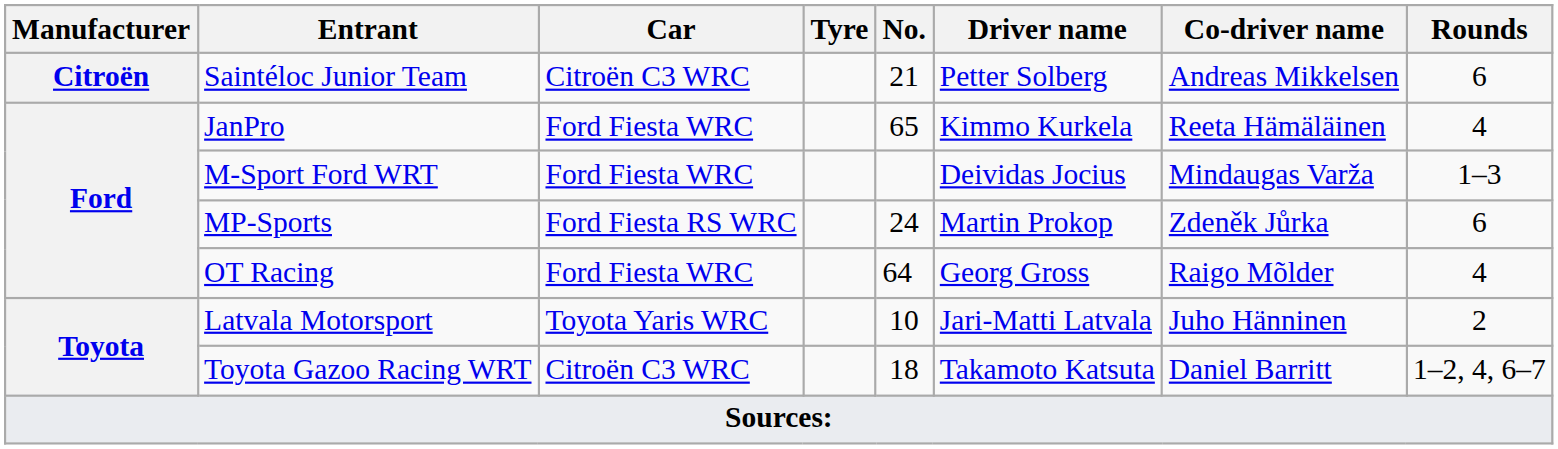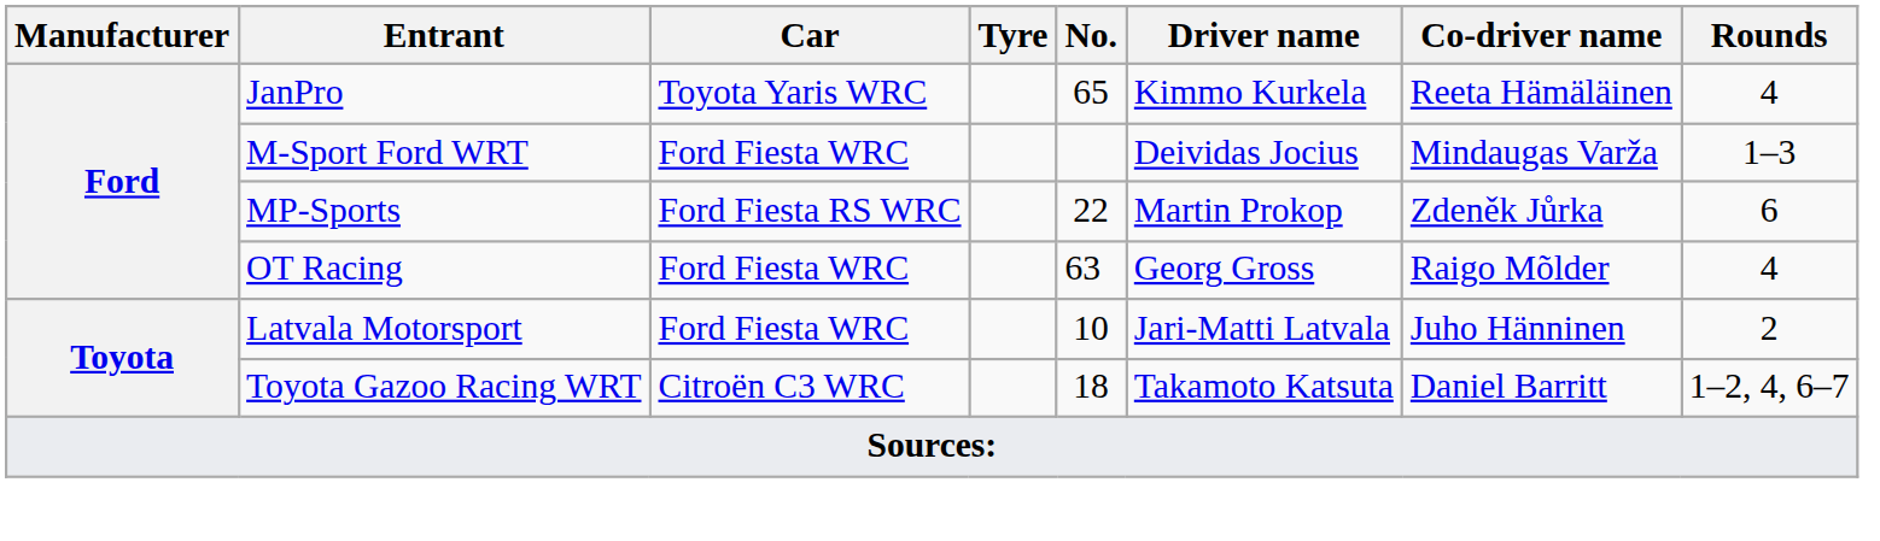 <table class="wikitable" style="font-size: 85%;">
 <tr>
 <th>Manufacturer</th>
 <th>Entrant</th>
 <th>Car</th>
 <th>Tyre</th>
 <th>No.</th>
 <th>Driver name</th>
 <th>Co-driver name</th>
 <th>Rounds</th>
 </tr>
 <tr>
-<th><a href='#'>Citroën</a></th>
-<td> <a href='#'>Saintéloc Junior Team</a></td>
-<td><a href='#'>Citroën C3 WRC</a></td>
-<td align="center"></td>
-<td align="center">21</td>
-<td> <a href='#'>Petter Solberg</a></td>
-<td nowrap> <a href='#'>Andreas Mikkelsen</a></td>
-<td style="text-align:center">6</td>
-</tr>
-<tr>
 <th rowspan="4"><a href='#'>Ford</a></th>
 <td> <a href='#'>JanPro</a></td>
-<td><a href='#'>Ford Fiesta WRC</a></td>
+<td nowrap><a href='#'>Toyota Yaris WRC</a></td>
 <td align="center"></td>
 <td style="text-align:center">65</td>
 <td> <a href='#'>Kimmo Kurkela</a></td>
 <td nowrap> <a href='#'>Reeta Hämäläinen</a></td>
 <td style="text-align:center">4</td>
 </tr>
 <tr>
 <td> <a href='#'>M-Sport Ford WRT</a></td>
 <td><a href='#'>Ford Fiesta WRC</a></td>
 <td align="center"></td>
 <td style="text"style="text-align:center"></td>
 <td> <a href='#'>Deividas Jocius</a></td>
 <td nowrap> <a href='#'>Mindaugas Varža</a></td>
 <td style="text-align:center">1–3</td>
 </tr>
 <tr>
 <td> <a href='#'>MP-Sports</a></td>
 <td nowrap><a href='#'>Ford Fiesta RS WRC</a></td>
 <td align="center"></td>
-<td style="text-align:center">24</td>
+<td style="text-align:center">22</td>
 <td> <a href='#'>Martin Prokop</a></td>
 <td> <a href='#'>Zdeněk Jůrka</a></td>
 <td style="text-align:center">6</td>
 </tr>
 <tr>
 <td> <a href='#'>OT Racing</a></td>
 <td><a href='#'>Ford Fiesta WRC</a></td>
 <td align="center"></td>
-<td style="text"style="text-align:center">64</td>
+<td style="text"style="text-align:center">63</td>
 <td> <a href='#'>Georg Gross</a></td>
 <td> <a href='#'>Raigo Mõlder</a></td>
 <td style="text-align:center">4</td>
 </tr>
 <tr>
 <th rowspan="2"><a href='#'>Toyota</a></th>
 <td> <a href='#'>Latvala Motorsport</a></td>
-<td><a href='#'>Toyota Yaris WRC</a></td>
+<td><a href='#'>Ford Fiesta WRC</a></td>
 <td align="center"></td>
 <td style="text-align:center">10</td>
 <td> <a href='#'>Jari-Matti Latvala</a></td>
 <td> <a href='#'>Juho Hänninen</a></td>
 <td style="text-align:center">2</td>
 </tr>
 <tr>
 <td nowrap> <a href='#'>Toyota Gazoo Racing WRT</a></td>
 <td><a href='#'>Citroën C3 WRC</a></td>
 <td align="center"></td>
 <td style="text-align:center" id="18">18</td>
 <td nowrap> <a href='#'>Takamoto Katsuta</a></td>
 <td> <a href='#'>Daniel Barritt</a></td>
 <td style="text-align:center" nowrap>1–2, 4, 6–7</td>
 </tr>
 <tr>
 <td colspan="8" style="background-color:#EAECF0;text-align:center"><strong>Sources:</strong></td>
 </tr>
 </table>
